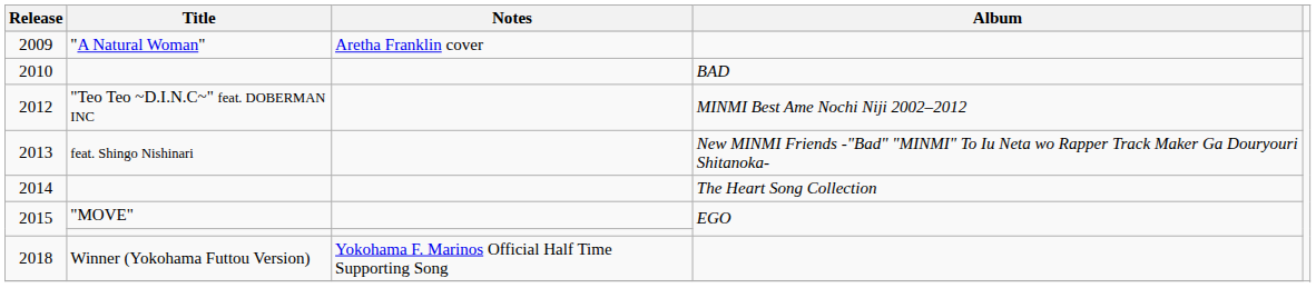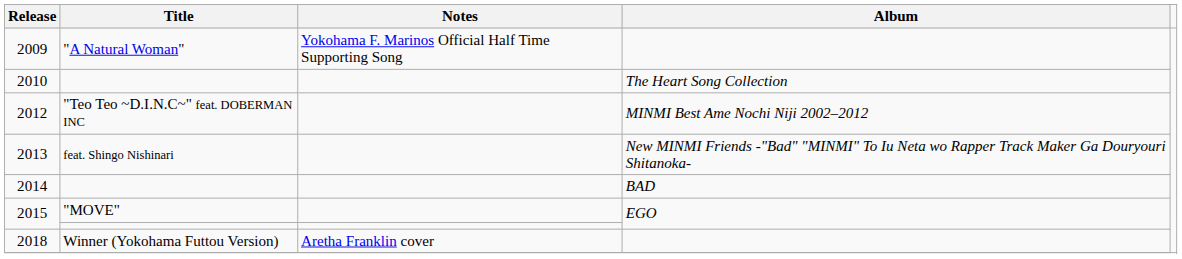 <table class="wikitable" style="text-align:center">
 <tr bgcolor="#CCCCCC">
 <th rowspan="2">Release</th>
 <th rowspan="2">Title</th>
 <th rowspan="2">Notes</th>
 <th rowspan="2">Album</th>
 </tr>
 <tr>
 <td></td>
 </tr>
 <tr>
 <td rowspan="1">2009</td>
 <td align="left">"<a href='#'>A Natural Woman</a>"</td>
-<td align="left"><a href='#'>Aretha Franklin</a> cover</td>
+<td align="left"><a href='#'>Yokohama F. Marinos</a> Official Half Time Supporting Song</td>
 <td></td>
 </tr>
 <tr>
 <td rowspan="1">2010</td>
 <td align="left"></td>
 <td align="left"></td>
-<td align="left" rowspan="1"><em>BAD</em></td>
+<td align="left" rowspan="1"><em>The Heart Song Collection</em></td>
 </tr>
 <tr>
 <td rowspan="1">2012</td>
 <td align="left">"Teo Teo ~D.I.N.C~" <small>feat. DOBERMAN INC</small></td>
 <td align="left"></td>
 <td align="left" rowspan="1"><em>MINMI Best Ame Nochi Niji 2002–2012</em></td>
 </tr>
 <tr>
 <td rowspan="1">2013</td>
 <td align="left"> <small>feat. Shingo Nishinari</small></td>
 <td align="left"></td>
 <td align="left" rowspan="1"><em>New MINMI Friends -"Bad" "MINMI" To Iu Neta wo Rapper Track Maker Ga Douryouri Shitanoka-</em></td>
 </tr>
 <tr>
 <td rowspan="1">2014</td>
 <td align="left"></td>
 <td align="left"></td>
-<td align="left" rowspan="1"><em>The Heart Song Collection</em></td>
+<td align="left" rowspan="1"><em>BAD</em></td>
 </tr>
 <tr>
 <td rowspan="2">2015</td>
 <td align="left">"MOVE"</td>
 <td align="left"></td>
 <td align="left" rowspan="2"><em>EGO</em></td>
 </tr>
 <tr>
 <td align="left"></td>
 <td align="left"></td>
 </tr>
 <tr>
 <td rowspan="1">2018</td>
 <td align="left">Winner (Yokohama Futtou Version)</td>
-<td align="left"><a href='#'>Yokohama F. Marinos</a> Official Half Time Supporting Song</td>
+<td align="left"><a href='#'>Aretha Franklin</a> cover</td>
 <td></td>
 </tr>
 <tr>
 </tr>
 </table>
